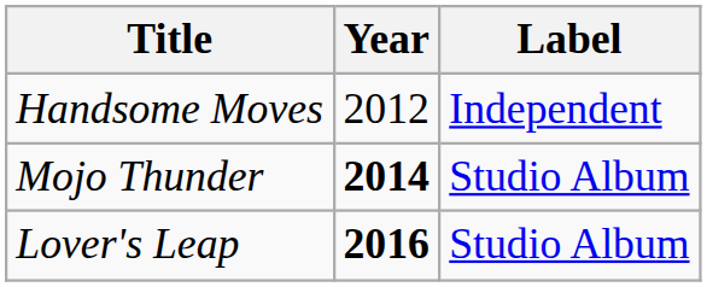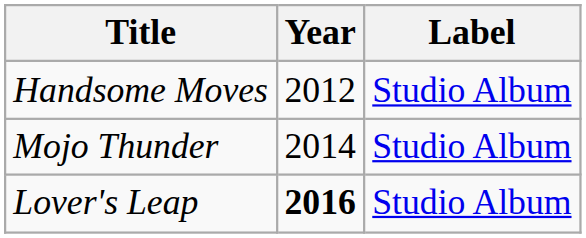 <table class="wikitable">
 <tr>
 <th>Title</th>
 <th>Year</th>
 <th>Label</th>
 </tr>
 <tr>
 <td><em>Handsome Moves</em></td>
 <td>2012</td>
-<td><a href='#'>Independent</a></td>
+<td><a href='#'>Studio Album</a></td>
 </tr>
 <tr>
 <td><em>Mojo Thunder</em></td>
-<td><strong>2014</strong></td>
+<td>2014</td>
 <td><a href='#'>Studio Album</a></td>
 </tr>
 <tr>
 <td><em>Lover's Leap</em></td>
 <td><strong>2016</strong></td>
 <td><a href='#'>Studio Album</a></td>
 </tr>
 </table>
